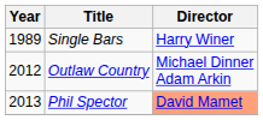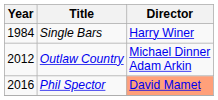 <table class="wikitable">
 <tr>
 <th>Year</th>
 <th>Title</th>
 <th>Director</th>
 </tr>
 <tr>
-<td>1989</td>
+<td>1984</td>
 <td><em>Single Bars</em></td>
 <td><a href='#'>Harry Winer</a></td>
 </tr>
 <tr>
 <td>2012</td>
 <td><em><a href='#'>Outlaw Country</a></em></td>
 <td><a href='#'>Michael Dinner</a><br><a href='#'>Adam Arkin</a></td>
 </tr>
 <tr>
-<td>2013</td>
+<td>2016</td>
 <td><em><a href='#'>Phil Spector</a></em></td>
 <td style="background: lightsalmon;"><a href='#'>David Mamet</a></td>
 </tr>
 <tr>
 </tr>
 </table>
